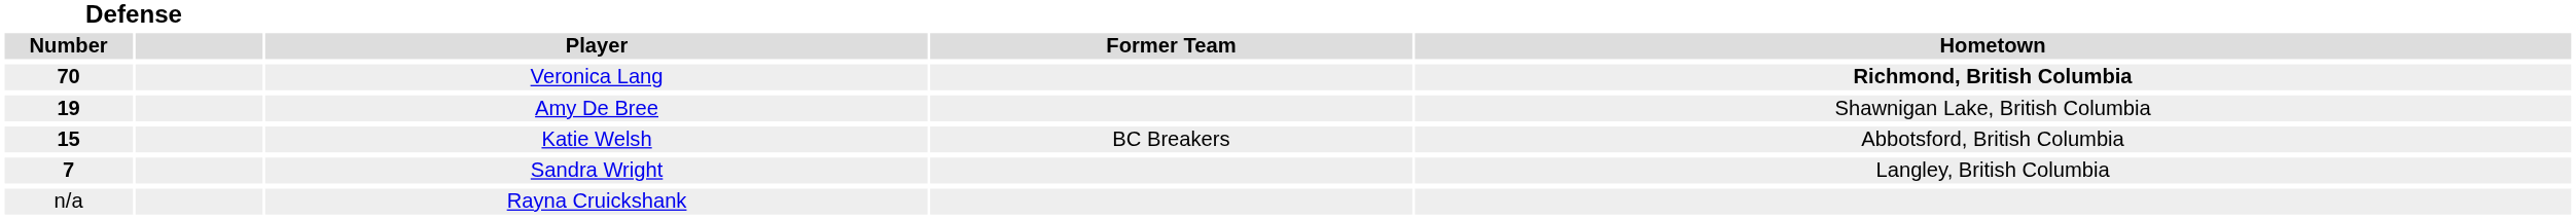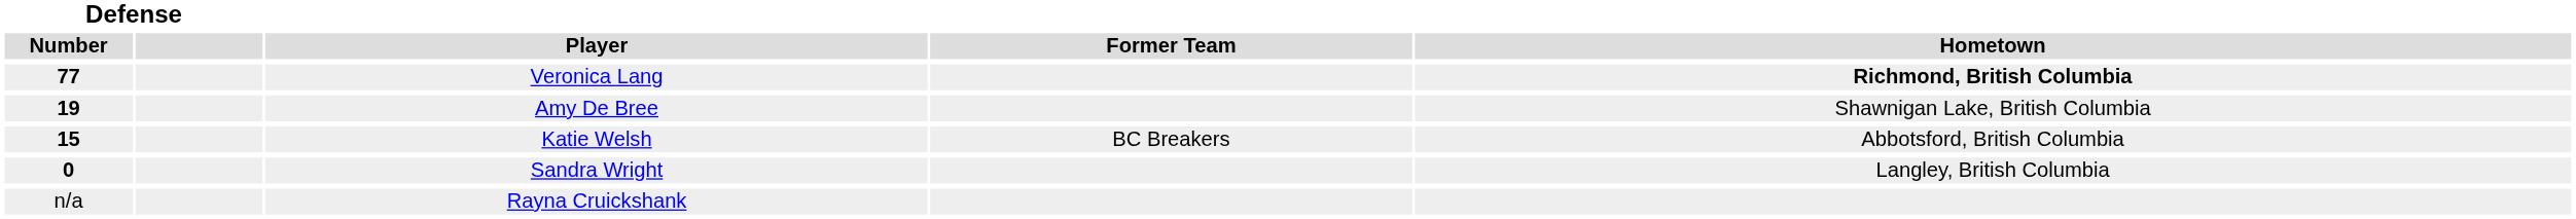 <table width=100%>
 <tr>
 <th colspan=2><big>Defense</big></th>
 </tr>
 <tr bgcolor="#dddddd">
 <th width=5%>Number</th>
 <th width=5%></th>
 <th !width=10%>Player</th>
 <th !width=10%>Former Team</th>
 <th !width=10%>Hometown</th>
 </tr>
 <tr>
 </tr>
 <tr bgcolor="#eeeeee">
-<td align=center><strong>70</strong></td>
+<td align=center><strong>77</strong></td>
 <td align=center></td>
 <td align=center><a href='#'>Veronica Lang</a></td>
 <td align=center></td>
 <td align=center><strong>Richmond, British Columbia</strong></td>
 </tr>
 <tr>
 </tr>
 <tr bgcolor="#eeeeee">
 <td align=center><strong>19</strong></td>
 <td align=center></td>
 <td align=center><a href='#'>Amy De Bree</a></td>
 <td align=center></td>
 <td align=center>Shawnigan Lake, British Columbia</td>
 </tr>
 <tr>
 </tr>
 <tr bgcolor="#eeeeee">
 <td align=center><strong>15</strong></td>
 <td align=center></td>
 <td align=center><a href='#'>Katie Welsh</a></td>
 <td align=center>BC Breakers</td>
 <td align=center>Abbotsford, British Columbia</td>
 </tr>
 <tr>
 </tr>
 <tr bgcolor="#eeeeee">
-<td align=center><strong>7</strong></td>
+<td align=center><strong>0</strong></td>
 <td align=center></td>
 <td align=center><a href='#'>Sandra Wright</a></td>
 <td align=center></td>
 <td align=center>Langley, British Columbia</td>
 </tr>
 <tr>
 </tr>
 <tr bgcolor="#eeeeee">
 <td align=center>n/a</td>
 <td align=center></td>
 <td align=center><a href='#'>Rayna Cruickshank</a></td>
 <td align=center></td>
 <td align=center></td>
 </tr>
 <tr>
 </tr>
 </table>
